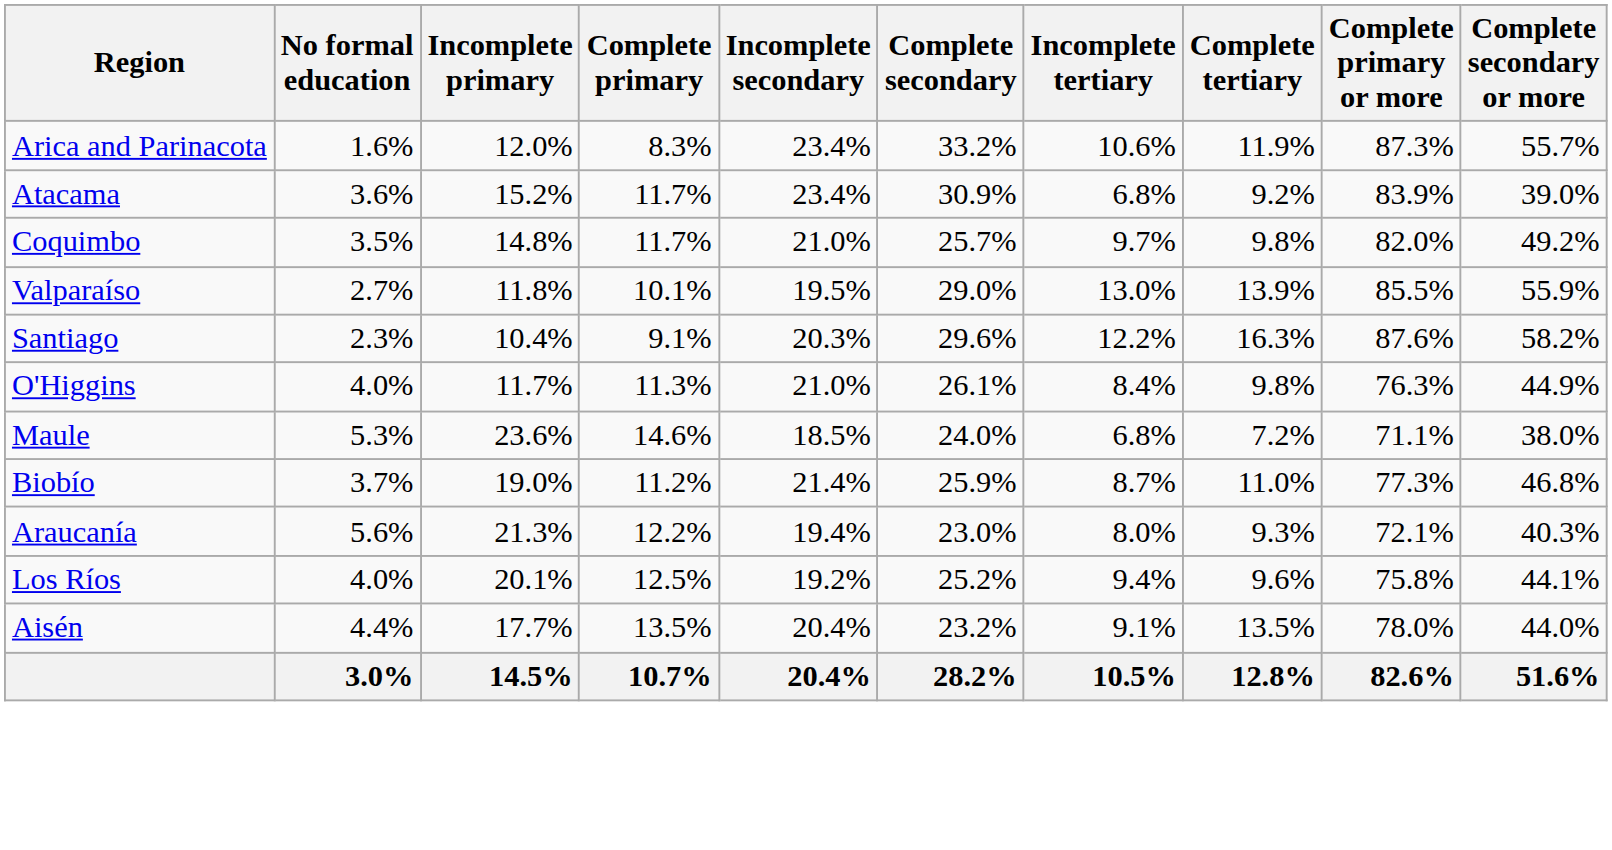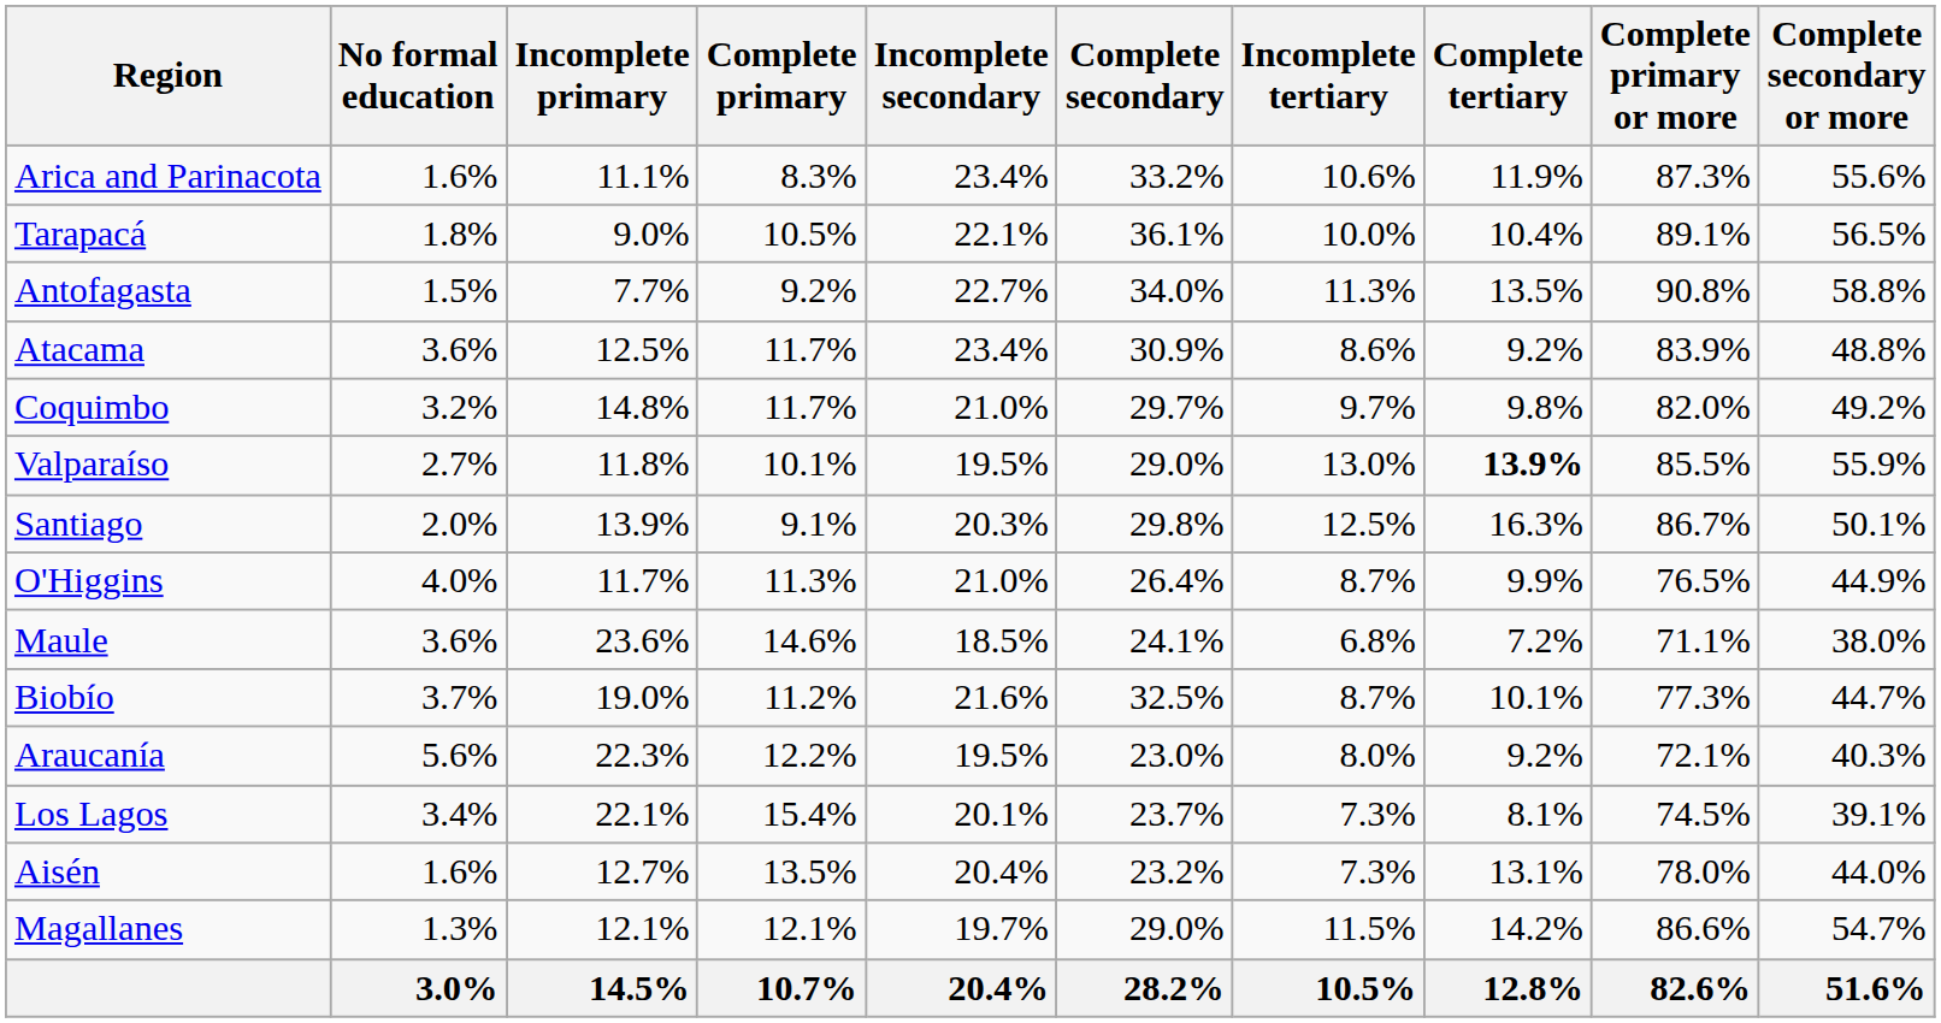 <table class="wikitable sortable" style="text-align:right">
 <tr>
 <th>Region</th>
 <th>No formal<br>education</th>
 <th>Incomplete<br>primary</th>
 <th>Complete<br>primary</th>
 <th>Incomplete<br>secondary</th>
 <th>Complete<br>secondary</th>
 <th>Incomplete<br>tertiary</th>
 <th>Complete<br>tertiary</th>
 <th>Complete<br>primary<br>or more</th>
 <th>Complete<br>secondary<br>or more</th>
 </tr>
 <tr>
 <td align="left"><a href='#'>Arica and Parinacota</a></td>
 <td>1.6%</td>
-<td>12.0%</td>
+<td>11.1%</td>
 <td>8.3%</td>
 <td>23.4%</td>
 <td>33.2%</td>
 <td>10.6%</td>
 <td>11.9%</td>
 <td>87.3%</td>
-<td>55.7%</td>
+<td>55.6%</td>
+</tr>
+<tr>
+<td align="left"><a href='#'>Tarapacá</a></td>
+<td>1.8%</td>
+<td>9.0%</td>
+<td>10.5%</td>
+<td>22.1%</td>
+<td>36.1%</td>
+<td>10.0%</td>
+<td>10.4%</td>
+<td>89.1%</td>
+<td>56.5%</td>
+</tr>
+<tr>
+<td align="left"><a href='#'>Antofagasta</a></td>
+<td>1.5%</td>
+<td>7.7%</td>
+<td>9.2%</td>
+<td>22.7%</td>
+<td>34.0%</td>
+<td>11.3%</td>
+<td>13.5%</td>
+<td>90.8%</td>
+<td>58.8%</td>
 </tr>
 <tr>
 <td align="left"><a href='#'>Atacama</a></td>
 <td>3.6%</td>
-<td>15.2%</td>
+<td>12.5%</td>
 <td>11.7%</td>
 <td>23.4%</td>
 <td>30.9%</td>
-<td>6.8%</td>
+<td>8.6%</td>
 <td>9.2%</td>
 <td>83.9%</td>
-<td>39.0%</td>
+<td>48.8%</td>
 </tr>
 <tr>
 <td align="left"><a href='#'>Coquimbo</a></td>
-<td>3.5%</td>
+<td>3.2%</td>
 <td>14.8%</td>
 <td>11.7%</td>
 <td>21.0%</td>
-<td>25.7%</td>
+<td>29.7%</td>
 <td>9.7%</td>
 <td>9.8%</td>
 <td>82.0%</td>
 <td>49.2%</td>
 </tr>
 <tr>
 <td align="left"><a href='#'>Valparaíso</a></td>
 <td>2.7%</td>
 <td>11.8%</td>
 <td>10.1%</td>
 <td>19.5%</td>
 <td>29.0%</td>
 <td>13.0%</td>
-<td>13.9%</td>
+<td><strong>13.9%</strong></td>
 <td>85.5%</td>
 <td>55.9%</td>
 </tr>
 <tr>
 <td align="left"><a href='#'>Santiago</a></td>
-<td>2.3%</td>
-<td>10.4%</td>
+<td>2.0%</td>
+<td>13.9%</td>
 <td>9.1%</td>
 <td>20.3%</td>
-<td>29.6%</td>
-<td>12.2%</td>
+<td>29.8%</td>
+<td>12.5%</td>
 <td>16.3%</td>
-<td>87.6%</td>
-<td>58.2%</td>
+<td>86.7%</td>
+<td>50.1%</td>
 </tr>
 <tr>
 <td align="left"><a href='#'>O'Higgins</a></td>
 <td>4.0%</td>
 <td>11.7%</td>
 <td>11.3%</td>
 <td>21.0%</td>
-<td>26.1%</td>
-<td>8.4%</td>
-<td>9.8%</td>
-<td>76.3%</td>
+<td>26.4%</td>
+<td>8.7%</td>
+<td>9.9%</td>
+<td>76.5%</td>
 <td>44.9%</td>
 </tr>
 <tr>
 <td align="left"><a href='#'>Maule</a></td>
-<td>5.3%</td>
+<td>3.6%</td>
 <td>23.6%</td>
 <td>14.6%</td>
 <td>18.5%</td>
-<td>24.0%</td>
+<td>24.1%</td>
 <td>6.8%</td>
 <td>7.2%</td>
 <td>71.1%</td>
 <td>38.0%</td>
 </tr>
 <tr>
 <td align="left"><a href='#'>Biobío</a></td>
 <td>3.7%</td>
 <td>19.0%</td>
 <td>11.2%</td>
-<td>21.4%</td>
-<td>25.9%</td>
+<td>21.6%</td>
+<td>32.5%</td>
 <td>8.7%</td>
-<td>11.0%</td>
+<td>10.1%</td>
 <td>77.3%</td>
-<td>46.8%</td>
+<td>44.7%</td>
 </tr>
 <tr>
 <td align="left"><a href='#'>Araucanía</a></td>
 <td>5.6%</td>
-<td>21.3%</td>
+<td>22.3%</td>
 <td>12.2%</td>
-<td>19.4%</td>
+<td>19.5%</td>
 <td>23.0%</td>
 <td>8.0%</td>
-<td>9.3%</td>
+<td>9.2%</td>
 <td>72.1%</td>
 <td>40.3%</td>
 </tr>
 <tr>
-<td align="left"><a href='#'>Los Ríos</a></td>
-<td>4.0%</td>
+<td align="left"><a href='#'>Los Lagos</a></td>
+<td>3.4%</td>
+<td>22.1%</td>
+<td>15.4%</td>
 <td>20.1%</td>
-<td>12.5%</td>
-<td>19.2%</td>
-<td>25.2%</td>
-<td>9.4%</td>
-<td>9.6%</td>
-<td>75.8%</td>
-<td>44.1%</td>
+<td>23.7%</td>
+<td>7.3%</td>
+<td>8.1%</td>
+<td>74.5%</td>
+<td>39.1%</td>
 </tr>
 <tr>
 <td align="left"><a href='#'>Aisén</a></td>
-<td>4.4%</td>
-<td>17.7%</td>
+<td>1.6%</td>
+<td>12.7%</td>
 <td>13.5%</td>
 <td>20.4%</td>
 <td>23.2%</td>
-<td>9.1%</td>
-<td>13.5%</td>
+<td>7.3%</td>
+<td>13.1%</td>
 <td>78.0%</td>
 <td>44.0%</td>
+</tr>
+<tr>
+<td align="left"><a href='#'>Magallanes</a></td>
+<td>1.3%</td>
+<td>12.1%</td>
+<td>12.1%</td>
+<td>19.7%</td>
+<td>29.0%</td>
+<td>11.5%</td>
+<td>14.2%</td>
+<td>86.6%</td>
+<td>54.7%</td>
 </tr>
 <tr style="background-color: #f2f2f2">
 <td align="left"><strong></strong></td>
 <td><strong>3.0%</strong></td>
 <td><strong>14.5%</strong></td>
 <td><strong>10.7%</strong></td>
 <td><strong>20.4%</strong></td>
 <td><strong>28.2%</strong></td>
 <td><strong>10.5%</strong></td>
 <td><strong>12.8%</strong></td>
 <td><strong>82.6%</strong></td>
 <td><strong>51.6%</strong></td>
 </tr>
 </table>
